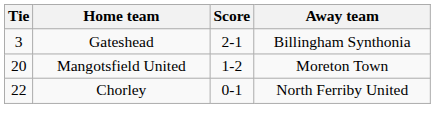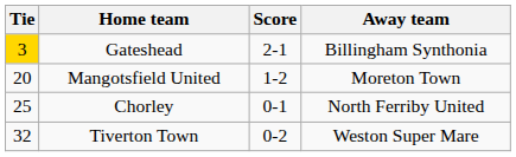 <table class="wikitable" style="text-align:center;">
 <tr>
 <th width=20>Tie</th>
 <th width=175>Home team</th>
 <th width=20>Score</th>
 <th width=175>Away team</th>
 </tr>
 <tr>
-<td>3</td>
+<td style="background: gold;">3</td>
 <td>Gateshead</td>
 <td>2-1</td>
 <td>Billingham Synthonia</td>
 </tr>
 <tr>
 <td>20</td>
 <td>Mangotsfield United</td>
 <td>1-2</td>
 <td>Moreton Town</td>
 </tr>
 <tr>
-<td>22</td>
+<td>25</td>
 <td>Chorley</td>
 <td>0-1</td>
 <td>North Ferriby United</td>
 </tr>
+<tr>
+<td>32</td>
+<td>Tiverton Town</td>
+<td>0-2</td>
+<td>Weston Super Mare</td>
+</tr>
 </table>
